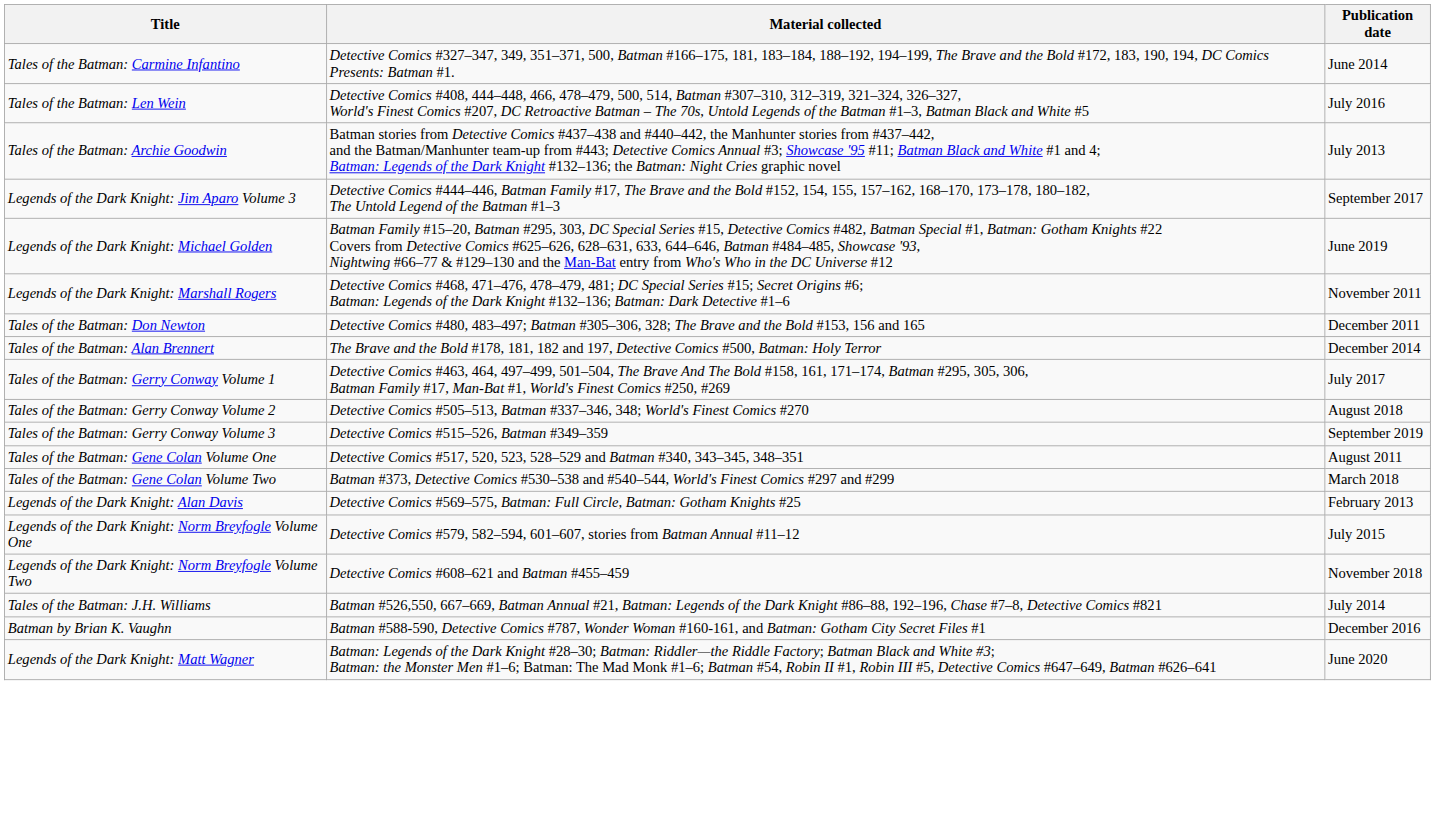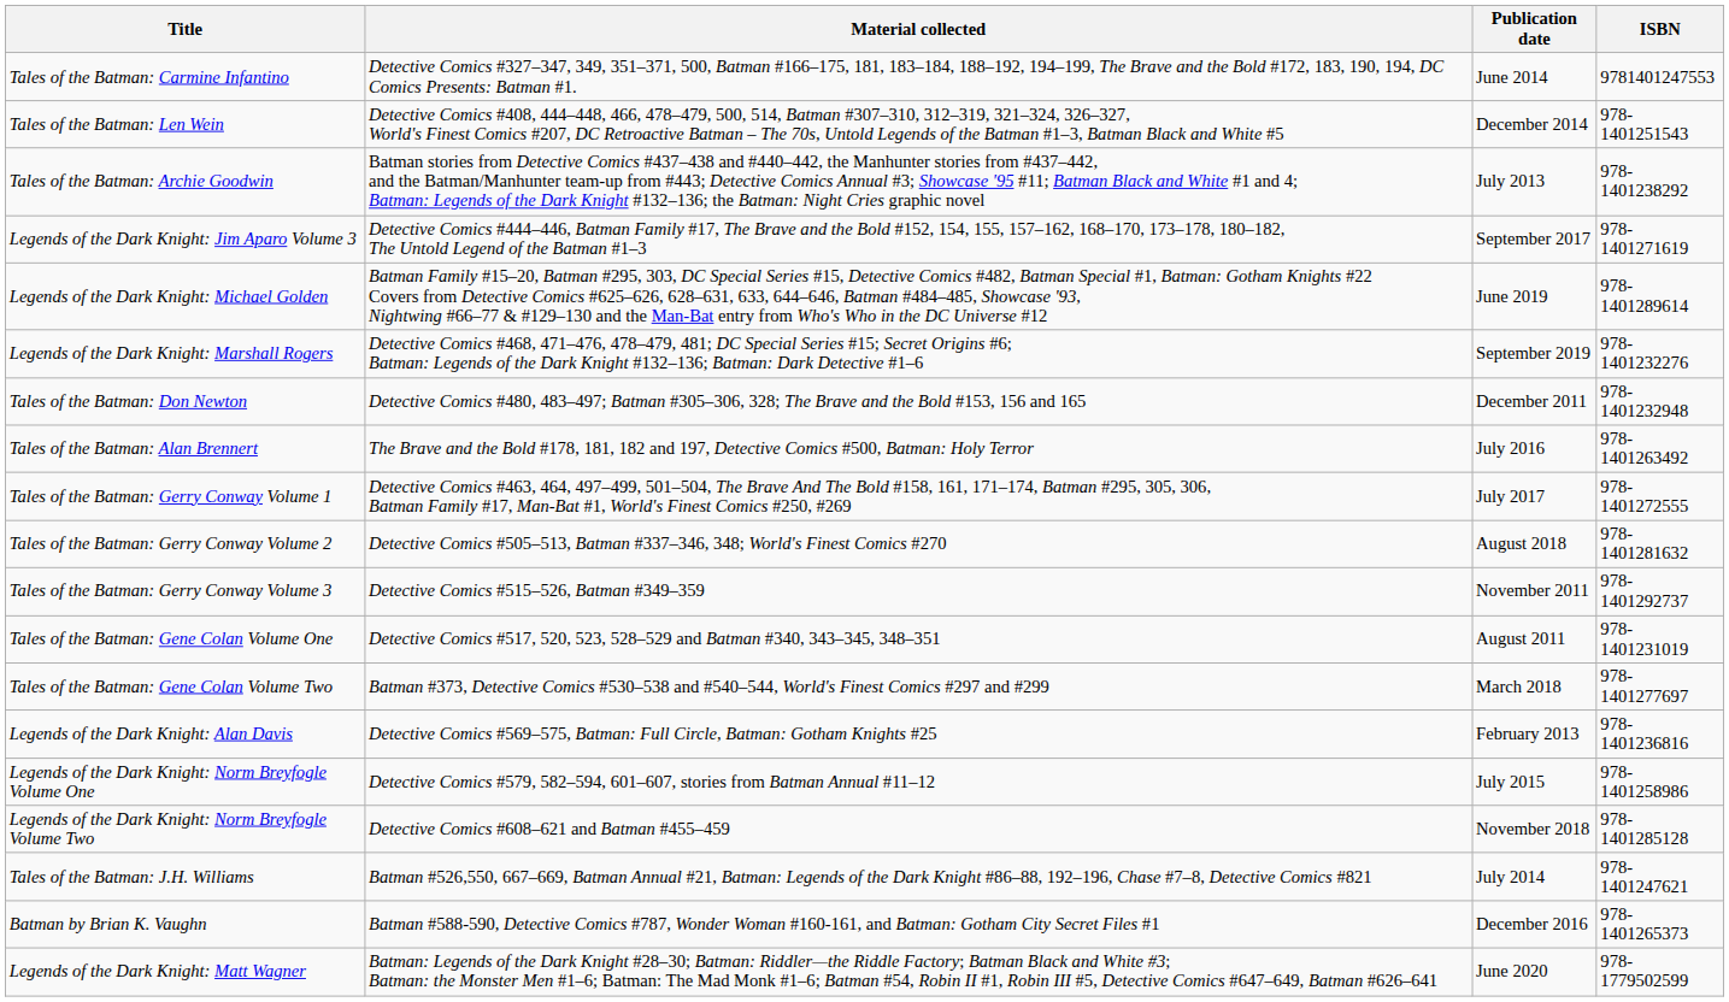 <table class="wikitable sortable">
 <tr>
 <th>Title</th>
 <th>Material collected</th>
 <th>Publication date</th>
+<th>ISBN</th>
 </tr>
 <tr>
 <td><em>Tales of the Batman: <a href='#'>Carmine Infantino</a></em></td>
 <td><em>Detective Comics</em> #327–347, 349, 351–371, 500, <em>Batman</em> #166–175, 181, 183–184, 188–192, 194–199, <em>The Brave and the Bold</em> #172, 183, 190, 194, <em>DC Comics Presents: Batman</em> #1.</td>
 <td>June 2014</td>
+<td>9781401247553</td>
 </tr>
 <tr>
 <td><em>Tales of the Batman: <a href='#'>Len Wein</a></em></td>
 <td><em>Detective Comics</em> #408, 444–448, 466, 478–479, 500, 514, <em>Batman</em> #307–310, 312–319, 321–324, 326–327, <br><em>World's Finest Comics</em> #207, <em>DC Retroactive Batman – The 70s</em>, <em>Untold Legends of the Batman</em> #1–3, <em>Batman Black and White</em> #5</td>
-<td>July 2016</td>
+<td>December 2014</td>
+<td>978-1401251543</td>
 </tr>
 <tr>
 <td><em>Tales of the Batman: <a href='#'>Archie Goodwin</a></em></td>
 <td>Batman stories from <em>Detective Comics</em> #437–438 and #440–442, the Manhunter stories from #437–442, <br>and the Batman/Manhunter team-up from #443; <em>Detective Comics Annual</em> #3; <em><a href='#'>Showcase '95</a></em> #11; <em><a href='#'>Batman Black and White</a></em> #1 and 4; <br> <em><a href='#'>Batman: Legends of the Dark Knight</a></em> #132–136; the <em>Batman: Night Cries</em> graphic novel</td>
 <td>July 2013</td>
+<td>978-1401238292</td>
 </tr>
 <tr>
 <td><em>Legends of the Dark Knight: <a href='#'>Jim Aparo</a> Volume 3</em></td>
 <td><em>Detective Comics</em> #444–446, <em>Batman Family</em> #17, <em>The Brave and the Bold</em> #152, 154, 155, 157–162, 168–170, 173–178, 180–182, <br><em>The Untold Legend of the Batman</em> #1–3</td>
 <td>September 2017</td>
+<td>978-1401271619</td>
 </tr>
 <tr>
 <td><em>Legends of the Dark Knight: <a href='#'>Michael Golden</a></em></td>
 <td><em>Batman Family</em> #15–20, <em>Batman</em> #295, 303, <em>DC Special Series</em> #15, <em>Detective Comics</em> #482, <em>Batman Special</em> #1, <em>Batman: Gotham Knights</em> #22<br> Covers from <em>Detective Comics</em> #625–626, 628–631, 633, 644–646, <em>Batman</em> #484–485, <em>Showcase '93</em>,<br> <em>Nightwing</em> #66–77 & #129–130 and the <a href='#'>Man-Bat</a> entry from <em>Who's Who in the DC Universe</em> #12</td>
 <td>June 2019</td>
+<td>978-1401289614</td>
 </tr>
 <tr>
 <td><em>Legends of the Dark Knight: <a href='#'>Marshall Rogers</a></em></td>
 <td><em>Detective Comics</em> #468, 471–476, 478–479, 481; <em>DC Special Series</em> #15; <em>Secret Origins</em> #6; <br><em>Batman: Legends of the Dark Knight</em> #132–136; <em>Batman: Dark Detective</em> #1–6</td>
-<td>November 2011</td>
+<td>September 2019</td>
+<td>978-1401232276</td>
 </tr>
 <tr>
 <td><em>Tales of the Batman: <a href='#'>Don Newton</a></em></td>
 <td><em>Detective Comics</em> #480, 483–497; <em>Batman</em> #305–306, 328; <em>The Brave and the Bold</em> #153, 156 and 165</td>
 <td>December 2011</td>
+<td>978-1401232948</td>
 </tr>
 <tr>
 <td><em>Tales of the Batman: <a href='#'>Alan Brennert</a></em></td>
 <td><em>The Brave and the Bold</em> #178, 181, 182 and 197, <em>Detective Comics</em> #500, <em>Batman: Holy Terror</em></td>
-<td>December 2014</td>
+<td>July 2016</td>
+<td>978-1401263492</td>
 </tr>
 <tr>
 <td><em>Tales of the Batman: <a href='#'>Gerry Conway</a> Volume 1</em></td>
 <td><em>Detective Comics</em> #463, 464, 497–499, 501–504, <em>The Brave And The Bold</em> #158, 161, 171–174, <em>Batman</em> #295, 305, 306, <br><em>Batman Family</em> #17, <em>Man-Bat</em> #1, <em>World's Finest Comics</em> #250, #269</td>
 <td>July 2017</td>
+<td>978-1401272555</td>
 </tr>
 <tr>
 <td><em>Tales of the Batman: Gerry Conway Volume 2</em></td>
 <td><em>Detective Comics</em> #505–513, <em>Batman</em> #337–346, 348; <em>World's Finest Comics</em> #270</td>
 <td>August 2018</td>
+<td>978-1401281632</td>
 </tr>
 <tr>
 <td><em>Tales of the Batman: Gerry Conway Volume 3</em></td>
 <td><em>Detective Comics</em> #515–526, <em>Batman</em> #349–359</td>
-<td>September 2019</td>
+<td>November 2011</td>
+<td>978-1401292737</td>
 </tr>
 <tr>
 <td><em>Tales of the Batman: <a href='#'>Gene Colan</a> Volume One</em></td>
 <td><em>Detective Comics</em> #517, 520, 523, 528–529 and <em>Batman</em> #340, 343–345, 348–351</td>
 <td>August 2011</td>
+<td>978-1401231019</td>
 </tr>
 <tr>
 <td><em>Tales of the Batman: <a href='#'>Gene Colan</a> Volume Two</em></td>
 <td><em>Batman</em> #373, <em>Detective Comics</em> #530–538 and #540–544, <em>World's Finest Comics</em> #297 and #299</td>
 <td>March 2018</td>
+<td>978-1401277697</td>
 </tr>
 <tr>
 <td><em>Legends of the Dark Knight: <a href='#'>Alan Davis</a></em></td>
 <td><em>Detective Comics</em> #569–575, <em>Batman: Full Circle</em>, <em>Batman: Gotham Knights</em> #25</td>
 <td>February 2013</td>
+<td>978-1401236816</td>
 </tr>
 <tr>
 <td><em>Legends of the Dark Knight: <a href='#'>Norm Breyfogle</a> Volume One</em></td>
 <td><em>Detective Comics</em> #579, 582–594, 601–607, stories from <em>Batman Annual</em> #11–12</td>
 <td>July 2015</td>
+<td>978-1401258986</td>
 </tr>
 <tr>
 <td><em>Legends of the Dark Knight: <a href='#'>Norm Breyfogle</a> Volume Two</em></td>
 <td><em>Detective Comics</em> #608–621 and <em>Batman</em> #455–459</td>
 <td>November 2018</td>
+<td>978-1401285128</td>
 </tr>
 <tr>
 <td><em>Tales of the Batman: J.H. Williams</em></td>
 <td><em>Batman</em> #526,550, 667–669, <em>Batman Annual</em> #21, <em>Batman: Legends of the Dark Knight</em> #86–88, 192–196, <em>Chase</em> #7–8, <em>Detective Comics</em> #821</td>
 <td>July 2014</td>
+<td>978-1401247621</td>
 </tr>
 <tr>
 <td><em>Batman by Brian K. Vaughn</em></td>
 <td><em>Batman</em> #588-590, <em>Detective Comics</em> #787, <em>Wonder Woman</em> #160-161, and <em>Batman: Gotham City Secret Files</em> #1</td>
 <td>December 2016</td>
+<td>978-1401265373</td>
 </tr>
 <tr>
 <td><em>Legends of the Dark Knight: <a href='#'>Matt Wagner</a></em></td>
 <td><em>Batman: Legends of the Dark Knight</em> #28–30; <em>Batman: Riddler—the Riddle Factory</em>; <em>Batman Black and White #3</em>;<br> <em>Batman: the Monster Men</em> #1–6; Batman: The Mad Monk #1–6; <em>Batman</em> #54, <em>Robin II</em> #1, <em>Robin III</em> #5, <em>Detective Comics</em> #647–649, <em>Batman</em> #626–641</td>
 <td>June 2020</td>
+<td>978-1779502599</td>
 </tr>
 </table>
